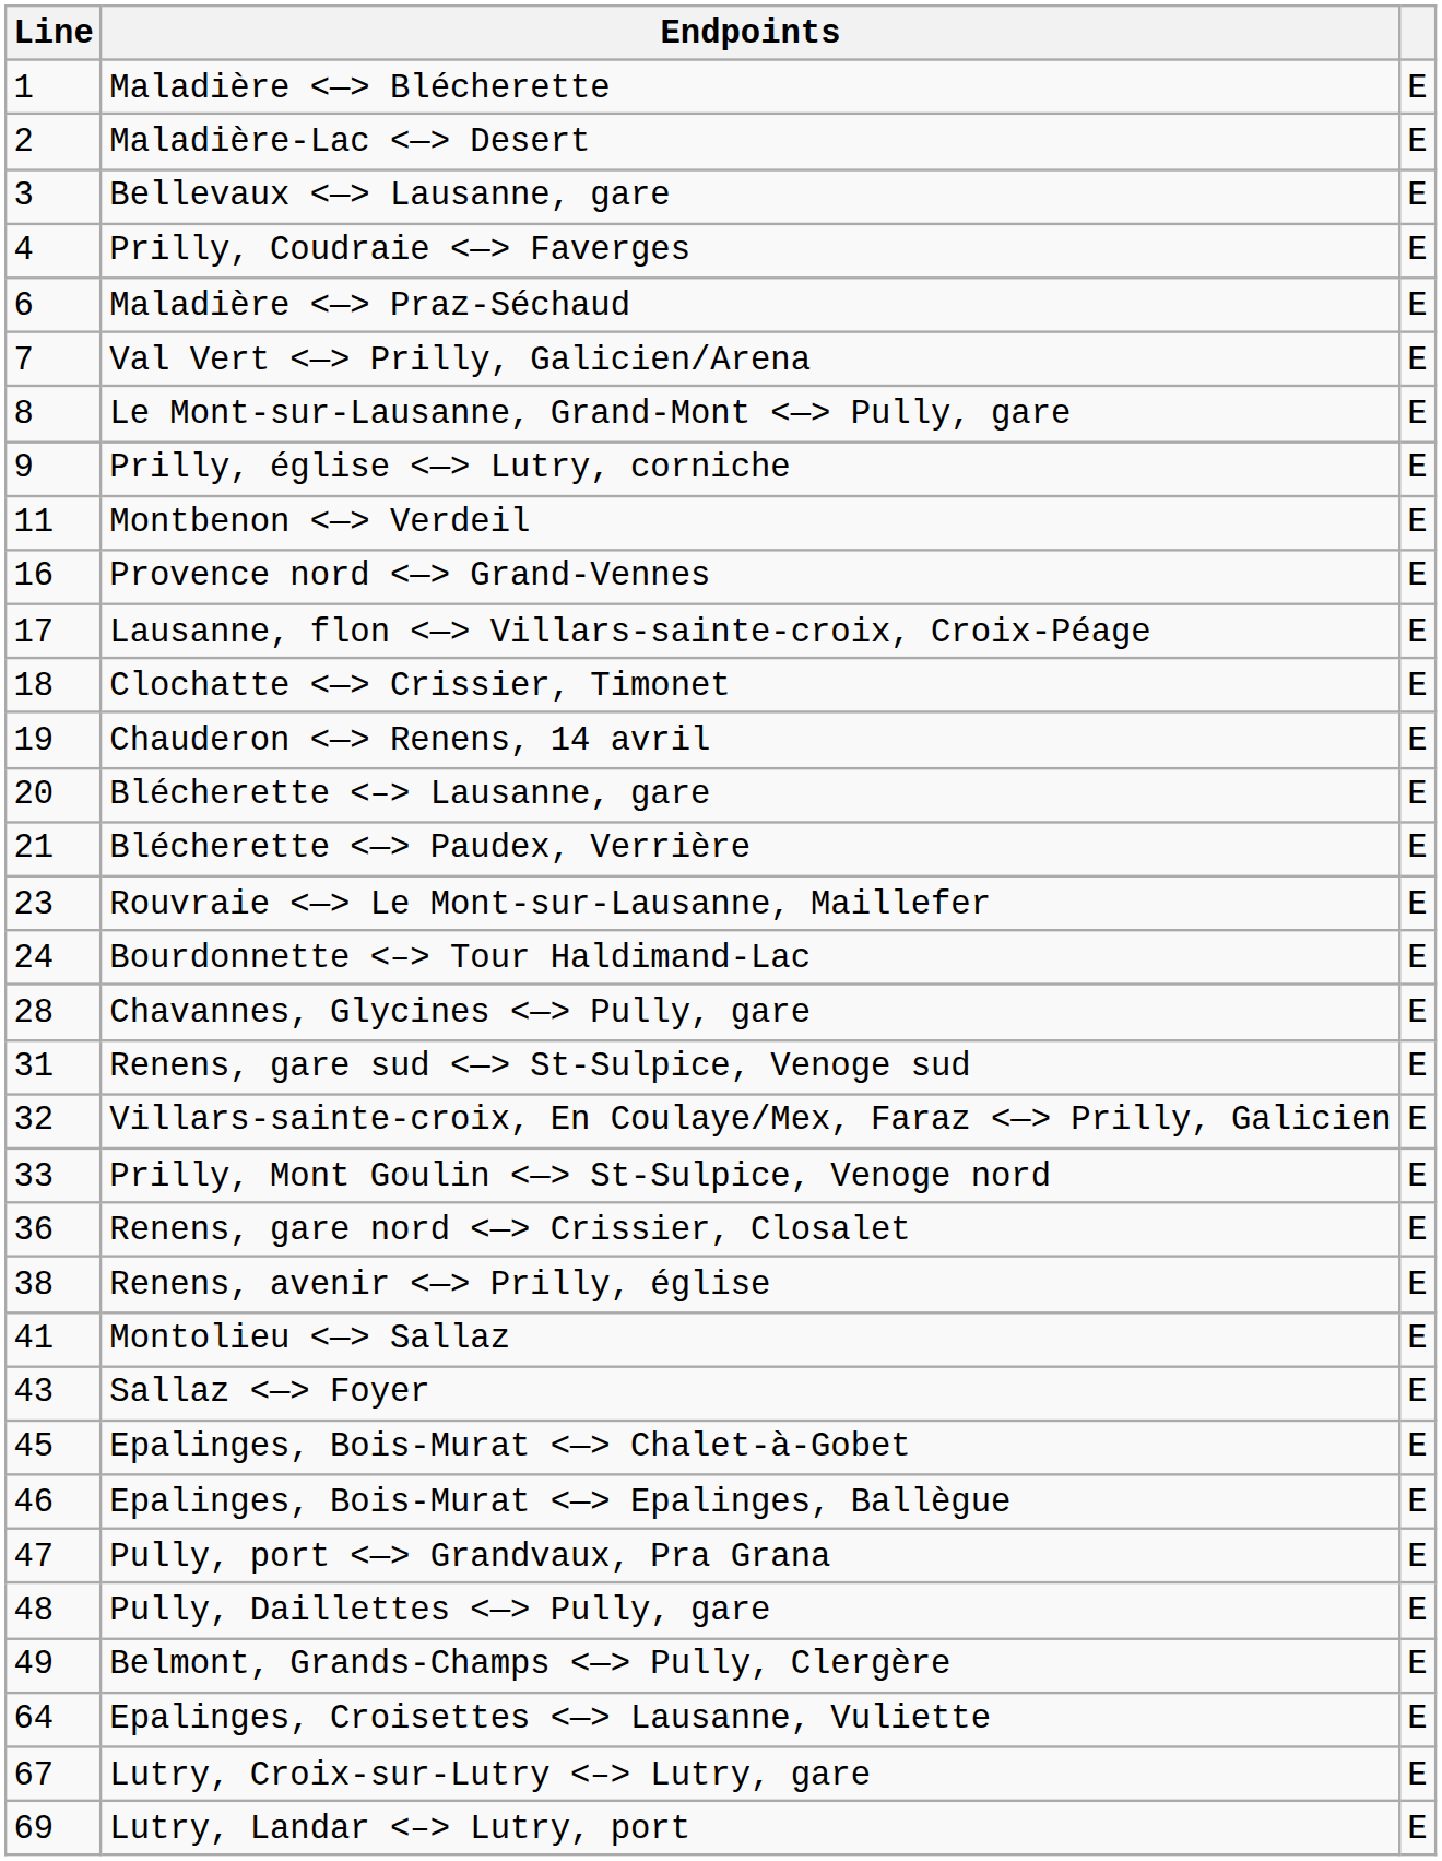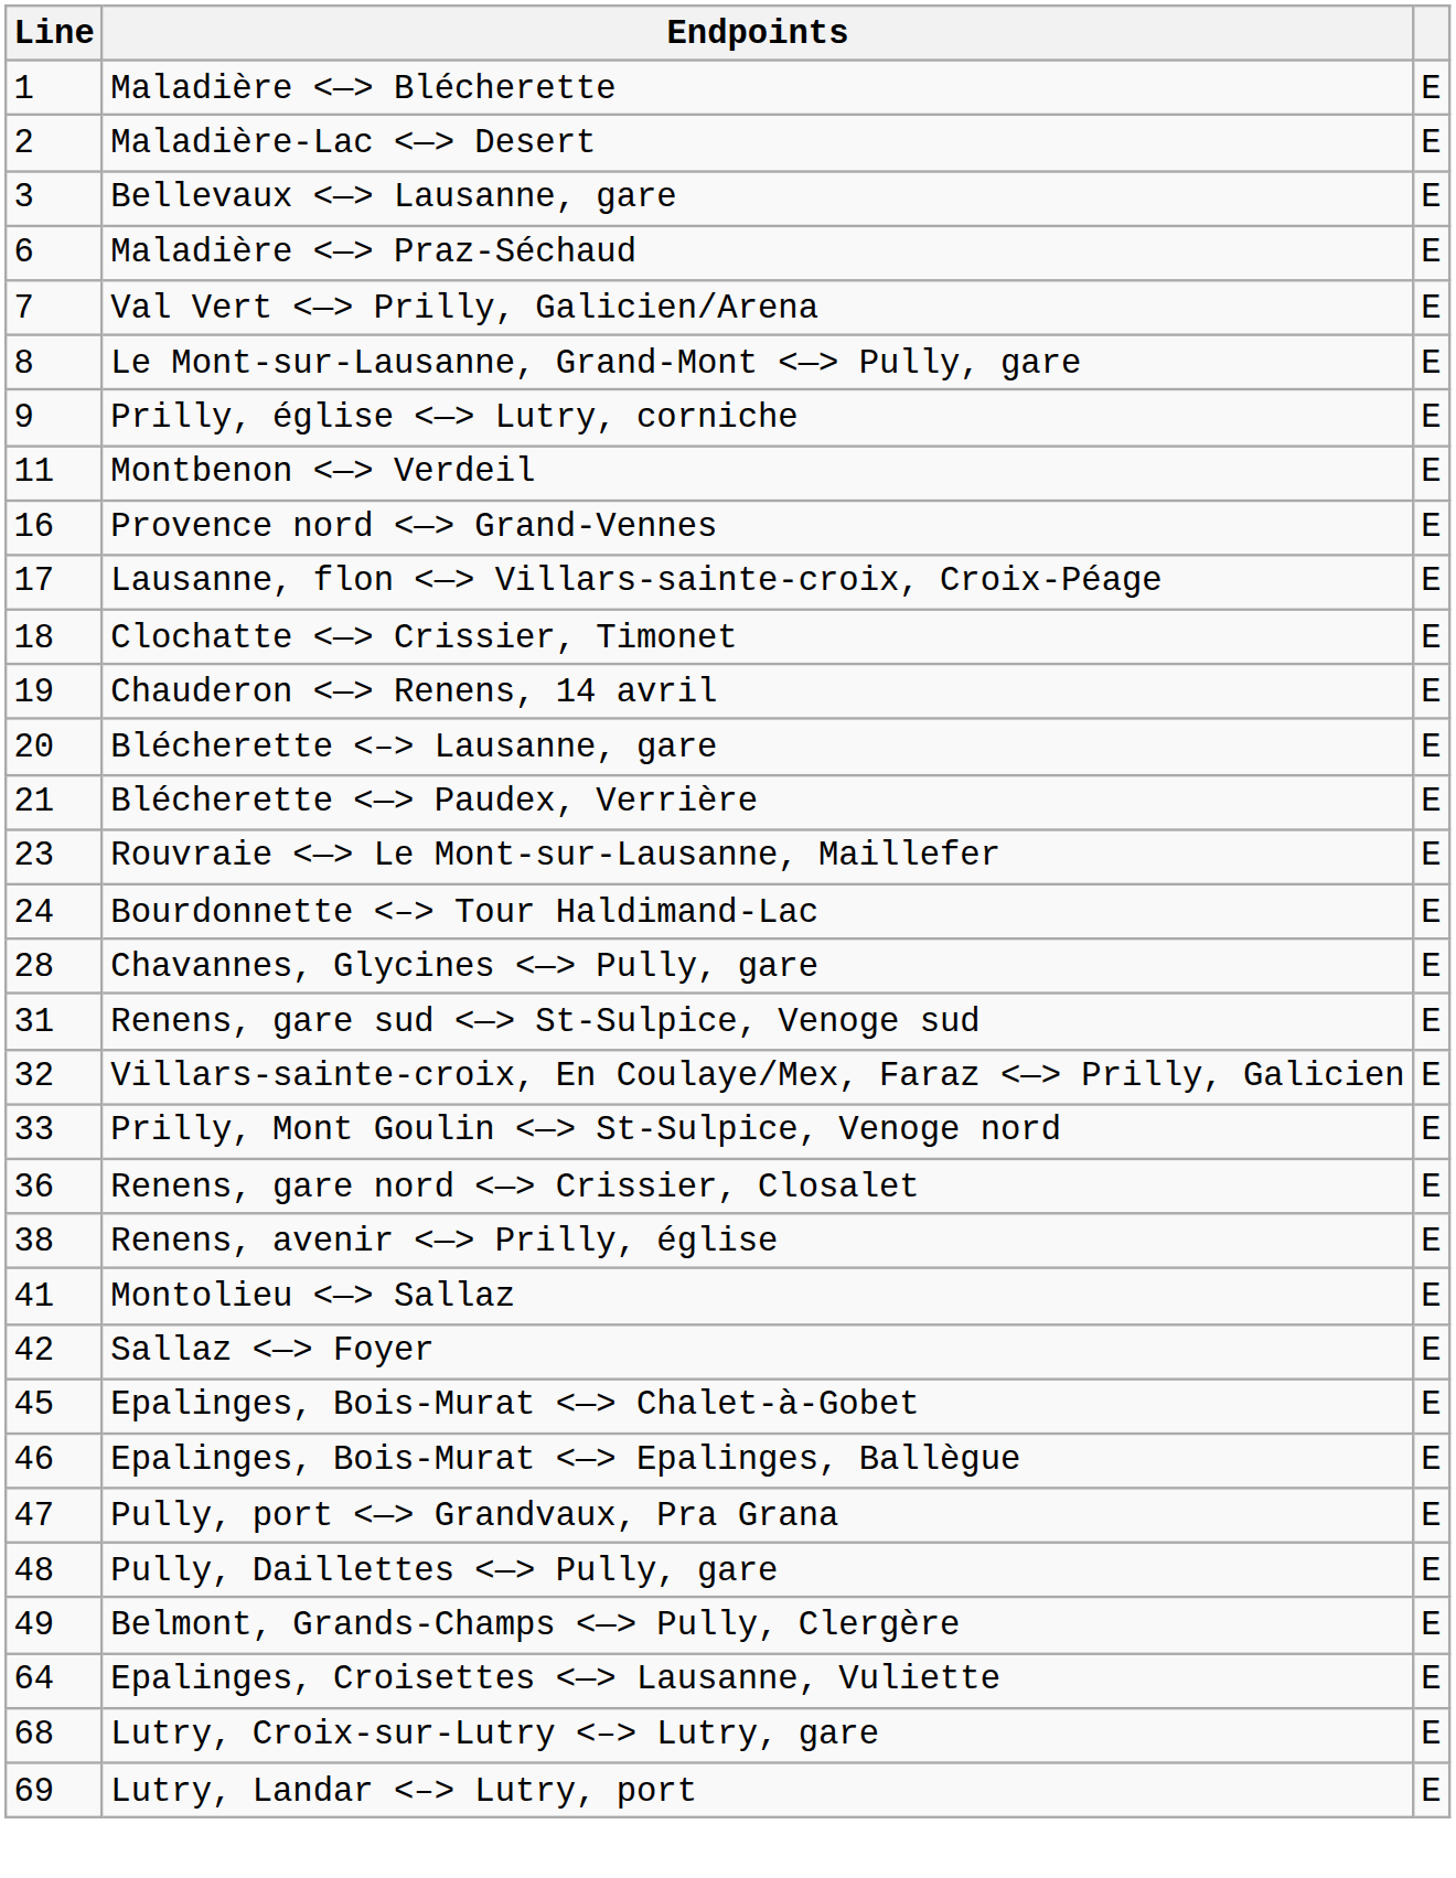 <table class="wikitable">
 <tr>
 <th>Line</th>
 <th>Endpoints</th>
 <th></th>
 </tr>
 <tr>
 <td>1</td>
 <td>Maladière <—> Blécherette</td>
 <td>E</td>
 </tr>
 <tr>
 <td>2</td>
 <td>Maladière-Lac <—> Desert</td>
 <td>E</td>
 </tr>
 <tr>
 <td>3</td>
 <td>Bellevaux <—> Lausanne, gare</td>
-<td>E</td>
-</tr>
-<tr>
-<td>4</td>
-<td>Prilly, Coudraie <—> Faverges</td>
 <td>E</td>
 </tr>
 <tr>
 <td>6</td>
 <td>Maladière <—> Praz-Séchaud</td>
 <td>E</td>
 </tr>
 <tr>
 <td>7</td>
 <td>Val Vert <—> Prilly, Galicien/Arena</td>
 <td>E</td>
 </tr>
 <tr>
 <td>8</td>
 <td>Le Mont-sur-Lausanne, Grand-Mont <—> Pully, gare</td>
 <td>E</td>
 </tr>
 <tr>
 <td>9</td>
 <td>Prilly, église <—> Lutry, corniche</td>
 <td>E</td>
 </tr>
 <tr>
 <td>11</td>
 <td>Montbenon <—> Verdeil</td>
 <td>E</td>
 </tr>
 <tr>
 <td>16</td>
 <td>Provence nord <—> Grand-Vennes</td>
 <td>E</td>
 </tr>
 <tr>
 <td>17</td>
 <td>Lausanne, flon <—> Villars-sainte-croix, Croix-Péage</td>
 <td>E</td>
 </tr>
 <tr>
 <td>18</td>
 <td>Clochatte <—> Crissier, Timonet</td>
 <td>E</td>
 </tr>
 <tr>
 <td>19</td>
 <td>Chauderon <—> Renens, 14 avril</td>
 <td>E</td>
 </tr>
 <tr>
 <td>20</td>
 <td>Blécherette <–> Lausanne, gare</td>
 <td>E</td>
 </tr>
 <tr>
 <td>21</td>
 <td>Blécherette <—> Paudex, Verrière</td>
 <td>E</td>
 </tr>
 <tr>
 <td>23</td>
 <td>Rouvraie <—> Le Mont-sur-Lausanne, Maillefer</td>
 <td>E</td>
 </tr>
 <tr>
 <td>24</td>
 <td>Bourdonnette <–> Tour Haldimand-Lac</td>
 <td>E</td>
 </tr>
 <tr>
 <td>28</td>
 <td>Chavannes, Glycines <—> Pully, gare</td>
 <td>E</td>
 </tr>
 <tr>
 <td>31</td>
 <td>Renens, gare sud <—> St-Sulpice, Venoge sud</td>
 <td>E</td>
 </tr>
 <tr>
 <td>32</td>
 <td>Villars-sainte-croix, En Coulaye/Mex, Faraz <—> Prilly, Galicien</td>
 <td>E</td>
 </tr>
 <tr>
 <td>33</td>
 <td>Prilly, Mont Goulin <—> St-Sulpice, Venoge nord</td>
 <td>E</td>
 </tr>
 <tr>
 <td>36</td>
 <td>Renens, gare nord <—> Crissier, Closalet</td>
 <td>E</td>
 </tr>
 <tr>
 <td>38</td>
 <td>Renens, avenir <—> Prilly, église</td>
 <td>E</td>
 </tr>
 <tr>
 <td>41</td>
 <td>Montolieu <—> Sallaz</td>
 <td>E</td>
 </tr>
 <tr>
-<td>43</td>
+<td>42</td>
 <td>Sallaz <—> Foyer</td>
 <td>E</td>
 </tr>
 <tr>
 <td>45</td>
 <td>Epalinges, Bois-Murat  <—> Chalet-à-Gobet</td>
 <td>E</td>
 </tr>
 <tr>
 <td>46</td>
 <td>Epalinges, Bois-Murat <—> Epalinges, Ballègue</td>
 <td>E</td>
 </tr>
 <tr>
 <td>47</td>
 <td>Pully, port <—> Grandvaux, Pra Grana</td>
 <td>E</td>
 </tr>
 <tr>
 <td>48</td>
 <td>Pully, Daillettes <—> Pully, gare</td>
 <td>E</td>
 </tr>
 <tr>
 <td>49</td>
 <td>Belmont, Grands-Champs <—> Pully, Clergère</td>
 <td>E</td>
 </tr>
 <tr>
 <td>64</td>
 <td>Epalinges, Croisettes <—> Lausanne, Vuliette</td>
 <td>E</td>
 </tr>
 <tr>
-<td>67</td>
+<td>68</td>
 <td>Lutry, Croix-sur-Lutry <–> Lutry, gare</td>
 <td>E</td>
 </tr>
 <tr>
 <td>69</td>
 <td>Lutry, Landar <–> Lutry, port</td>
 <td>E</td>
 </tr>
 </table>
